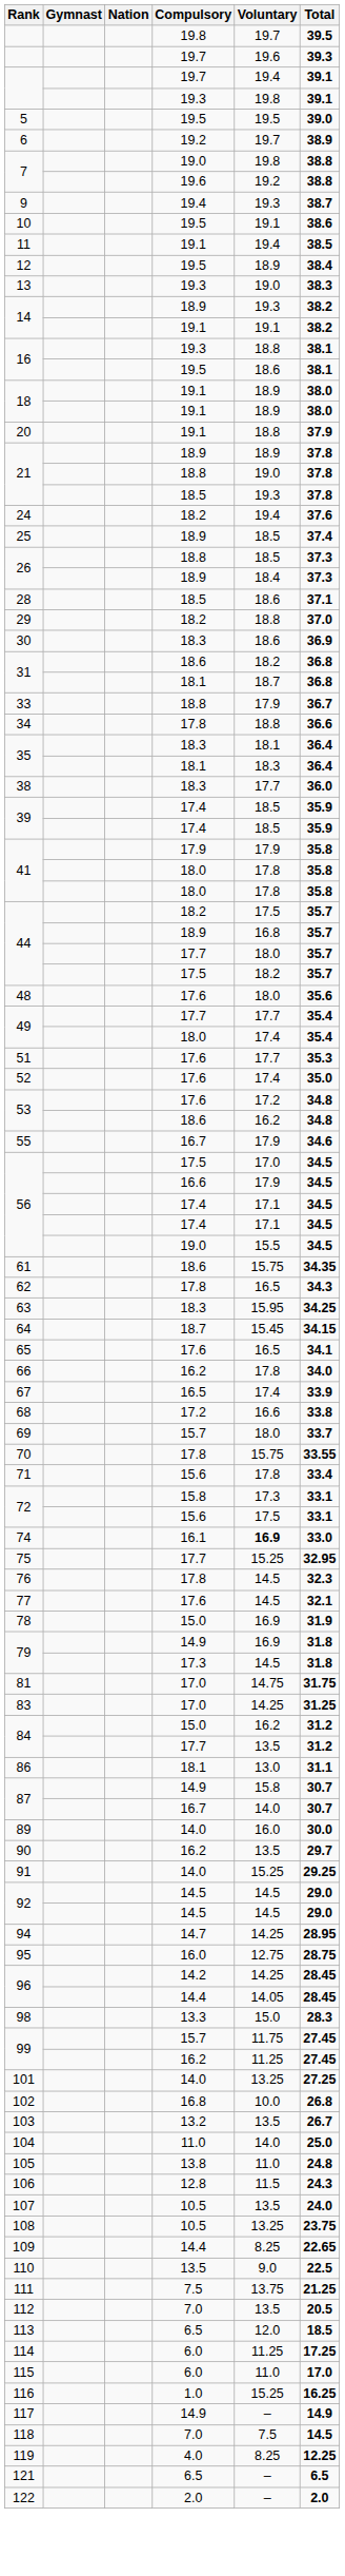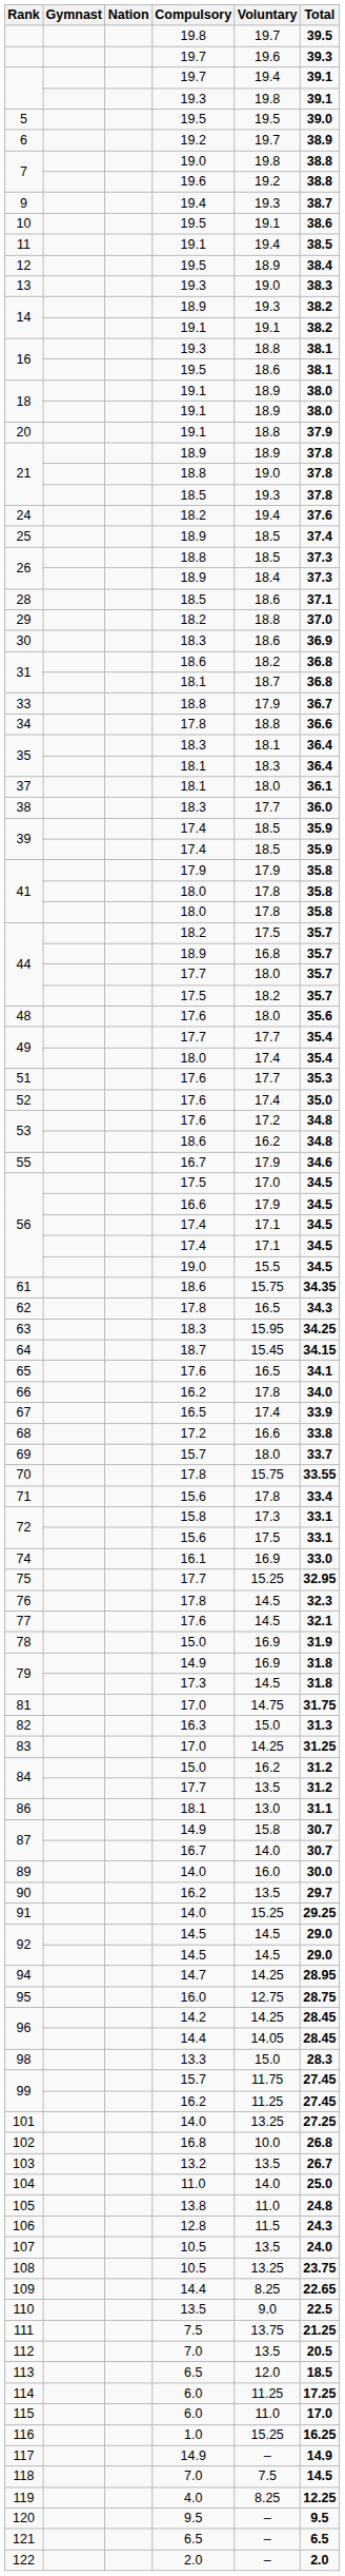 <table class="wikitable sortable" style="text-align:center">
 <tr>
 <th>Rank</th>
 <th>Gymnast</th>
 <th>Nation</th>
 <th>Compulsory</th>
 <th>Voluntary</th>
 <th>Total</th>
 </tr>
 <tr>
 <td></td>
 <td align=left></td>
 <td align="left"></td>
 <td>19.8</td>
 <td>19.7</td>
 <td><strong>39.5</strong></td>
 </tr>
 <tr>
 <td></td>
 <td align=left></td>
 <td align="left"></td>
 <td>19.7</td>
 <td>19.6</td>
 <td><strong>39.3</strong></td>
 </tr>
 <tr>
 <td rowspan=2></td>
 <td align=left></td>
 <td align="left"></td>
 <td>19.7</td>
 <td>19.4</td>
 <td><strong>39.1</strong></td>
 </tr>
 <tr>
 <td align=left></td>
 <td align="left"></td>
 <td>19.3</td>
 <td>19.8</td>
 <td><strong>39.1</strong></td>
 </tr>
 <tr>
 <td>5</td>
 <td align=left></td>
 <td align="left"></td>
 <td>19.5</td>
 <td>19.5</td>
 <td><strong>39.0</strong></td>
 </tr>
 <tr>
 <td>6</td>
 <td align=left></td>
 <td align="left"></td>
 <td>19.2</td>
 <td>19.7</td>
 <td><strong>38.9</strong></td>
 </tr>
 <tr>
 <td rowspan=2>7</td>
 <td align=left></td>
 <td align="left"></td>
 <td>19.0</td>
 <td>19.8</td>
 <td><strong>38.8</strong></td>
 </tr>
 <tr>
 <td align=left></td>
 <td align="left"></td>
 <td>19.6</td>
 <td>19.2</td>
 <td><strong>38.8</strong></td>
 </tr>
 <tr>
 <td>9</td>
 <td align=left></td>
 <td align="left"></td>
 <td>19.4</td>
 <td>19.3</td>
 <td><strong>38.7</strong></td>
 </tr>
 <tr>
 <td>10</td>
 <td align=left></td>
 <td align="left"></td>
 <td>19.5</td>
 <td>19.1</td>
 <td><strong>38.6</strong></td>
 </tr>
 <tr>
 <td>11</td>
 <td align=left></td>
 <td align="left"></td>
 <td>19.1</td>
 <td>19.4</td>
 <td><strong>38.5</strong></td>
 </tr>
 <tr>
 <td>12</td>
 <td align=left></td>
 <td align="left"></td>
 <td>19.5</td>
 <td>18.9</td>
 <td><strong>38.4</strong></td>
 </tr>
 <tr>
 <td>13</td>
 <td align=left></td>
 <td align="left"></td>
 <td>19.3</td>
 <td>19.0</td>
 <td><strong>38.3</strong></td>
 </tr>
 <tr>
 <td rowspan=2>14</td>
 <td align=left></td>
 <td align="left"></td>
 <td>18.9</td>
 <td>19.3</td>
 <td><strong>38.2</strong></td>
 </tr>
 <tr>
 <td align=left></td>
 <td align="left"></td>
 <td>19.1</td>
 <td>19.1</td>
 <td><strong>38.2</strong></td>
 </tr>
 <tr>
 <td rowspan=2>16</td>
 <td align=left></td>
 <td align="left"></td>
 <td>19.3</td>
 <td>18.8</td>
 <td><strong>38.1</strong></td>
 </tr>
 <tr>
 <td align=left></td>
 <td align="left"></td>
 <td>19.5</td>
 <td>18.6</td>
 <td><strong>38.1</strong></td>
 </tr>
 <tr>
 <td rowspan=2>18</td>
 <td align=left></td>
 <td align="left"></td>
 <td>19.1</td>
 <td>18.9</td>
 <td><strong>38.0</strong></td>
 </tr>
 <tr>
 <td align=left></td>
 <td align="left"></td>
 <td>19.1</td>
 <td>18.9</td>
 <td><strong>38.0</strong></td>
 </tr>
 <tr>
 <td>20</td>
 <td align=left></td>
 <td align="left"></td>
 <td>19.1</td>
 <td>18.8</td>
 <td><strong>37.9</strong></td>
 </tr>
 <tr>
 <td rowspan=3>21</td>
 <td align=left></td>
 <td align="left"></td>
 <td>18.9</td>
 <td>18.9</td>
 <td><strong>37.8</strong></td>
 </tr>
 <tr>
 <td align=left></td>
 <td align="left"></td>
 <td>18.8</td>
 <td>19.0</td>
 <td><strong>37.8</strong></td>
 </tr>
 <tr>
 <td align=left></td>
 <td align="left"></td>
 <td>18.5</td>
 <td>19.3</td>
 <td><strong>37.8</strong></td>
 </tr>
 <tr>
 <td>24</td>
 <td align=left></td>
 <td align="left"></td>
 <td>18.2</td>
 <td>19.4</td>
 <td><strong>37.6</strong></td>
 </tr>
 <tr>
 <td>25</td>
 <td align=left></td>
 <td align="left"></td>
 <td>18.9</td>
 <td>18.5</td>
 <td><strong>37.4</strong></td>
 </tr>
 <tr>
 <td rowspan=2>26</td>
 <td align=left></td>
 <td align="left"></td>
 <td>18.8</td>
 <td>18.5</td>
 <td><strong>37.3</strong></td>
 </tr>
 <tr>
 <td align=left></td>
 <td align="left"></td>
 <td>18.9</td>
 <td>18.4</td>
 <td><strong>37.3</strong></td>
 </tr>
 <tr>
 <td>28</td>
 <td align=left></td>
 <td align="left"></td>
 <td>18.5</td>
 <td>18.6</td>
 <td><strong>37.1</strong></td>
 </tr>
 <tr>
 <td>29</td>
 <td align=left></td>
 <td align="left"></td>
 <td>18.2</td>
 <td>18.8</td>
 <td><strong>37.0</strong></td>
 </tr>
 <tr>
 <td>30</td>
 <td align=left></td>
 <td align="left"></td>
 <td>18.3</td>
 <td>18.6</td>
 <td><strong>36.9</strong></td>
 </tr>
 <tr>
 <td rowspan=2>31</td>
 <td align=left></td>
 <td align="left"></td>
 <td>18.6</td>
 <td>18.2</td>
 <td><strong>36.8</strong></td>
 </tr>
 <tr>
 <td align=left></td>
 <td align="left"></td>
 <td>18.1</td>
 <td>18.7</td>
 <td><strong>36.8</strong></td>
 </tr>
 <tr>
 <td>33</td>
 <td align=left></td>
 <td align="left"></td>
 <td>18.8</td>
 <td>17.9</td>
 <td><strong>36.7</strong></td>
 </tr>
 <tr>
 <td>34</td>
 <td align=left></td>
 <td align="left"></td>
 <td>17.8</td>
 <td>18.8</td>
 <td><strong>36.6</strong></td>
 </tr>
 <tr>
 <td rowspan=2>35</td>
 <td align=left></td>
 <td align="left"></td>
 <td>18.3</td>
 <td>18.1</td>
 <td><strong>36.4</strong></td>
 </tr>
 <tr>
 <td align=left></td>
 <td align="left"></td>
 <td>18.1</td>
 <td>18.3</td>
 <td><strong>36.4</strong></td>
 </tr>
 <tr>
+<td>37</td>
+<td align=left></td>
+<td align="left"></td>
+<td>18.1</td>
+<td>18.0</td>
+<td><strong>36.1</strong></td>
+</tr>
+<tr>
 <td>38</td>
 <td align=left></td>
 <td align="left"></td>
 <td>18.3</td>
 <td>17.7</td>
 <td><strong>36.0</strong></td>
 </tr>
 <tr>
 <td rowspan=2>39</td>
 <td align=left></td>
 <td align="left"></td>
 <td>17.4</td>
 <td>18.5</td>
 <td><strong>35.9</strong></td>
 </tr>
 <tr>
 <td align=left></td>
 <td align="left"></td>
 <td>17.4</td>
 <td>18.5</td>
 <td><strong>35.9</strong></td>
 </tr>
 <tr>
 <td rowspan=3>41</td>
 <td align=left></td>
 <td align="left"></td>
 <td>17.9</td>
 <td>17.9</td>
 <td><strong>35.8</strong></td>
 </tr>
 <tr>
 <td align=left></td>
 <td align="left"></td>
 <td>18.0</td>
 <td>17.8</td>
 <td><strong>35.8</strong></td>
 </tr>
 <tr>
 <td align=left></td>
 <td align="left"></td>
 <td>18.0</td>
 <td>17.8</td>
 <td><strong>35.8</strong></td>
 </tr>
 <tr>
 <td rowspan=4>44</td>
 <td align=left></td>
 <td align="left"></td>
 <td>18.2</td>
 <td>17.5</td>
 <td><strong>35.7</strong></td>
 </tr>
 <tr>
 <td align=left></td>
 <td align="left"></td>
 <td>18.9</td>
 <td>16.8</td>
 <td><strong>35.7</strong></td>
 </tr>
 <tr>
 <td align=left></td>
 <td align="left"></td>
 <td>17.7</td>
 <td>18.0</td>
 <td><strong>35.7</strong></td>
 </tr>
 <tr>
 <td align=left></td>
 <td align="left"></td>
 <td>17.5</td>
 <td>18.2</td>
 <td><strong>35.7</strong></td>
 </tr>
 <tr>
 <td>48</td>
 <td align=left></td>
 <td align="left"></td>
 <td>17.6</td>
 <td>18.0</td>
 <td><strong>35.6</strong></td>
 </tr>
 <tr>
 <td rowspan=2>49</td>
 <td align=left></td>
 <td align="left"></td>
 <td>17.7</td>
 <td>17.7</td>
 <td><strong>35.4</strong></td>
 </tr>
 <tr>
 <td align=left></td>
 <td align="left"></td>
 <td>18.0</td>
 <td>17.4</td>
 <td><strong>35.4</strong></td>
 </tr>
 <tr>
 <td>51</td>
 <td align=left></td>
 <td align="left"></td>
 <td>17.6</td>
 <td>17.7</td>
 <td><strong>35.3</strong></td>
 </tr>
 <tr>
 <td>52</td>
 <td align=left></td>
 <td align="left"></td>
 <td>17.6</td>
 <td>17.4</td>
 <td><strong>35.0</strong></td>
 </tr>
 <tr>
 <td rowspan=2>53</td>
 <td align=left></td>
 <td align="left"></td>
 <td>17.6</td>
 <td>17.2</td>
 <td><strong>34.8</strong></td>
 </tr>
 <tr>
 <td align=left></td>
 <td align="left"></td>
 <td>18.6</td>
 <td>16.2</td>
 <td><strong>34.8</strong></td>
 </tr>
 <tr>
 <td>55</td>
 <td align=left></td>
 <td align="left"></td>
 <td>16.7</td>
 <td>17.9</td>
 <td><strong>34.6</strong></td>
 </tr>
 <tr>
 <td rowspan=5>56</td>
 <td align=left></td>
 <td align="left"></td>
 <td>17.5</td>
 <td>17.0</td>
 <td><strong>34.5</strong></td>
 </tr>
 <tr>
 <td align=left></td>
 <td align="left"></td>
 <td>16.6</td>
 <td>17.9</td>
 <td><strong>34.5</strong></td>
 </tr>
 <tr>
 <td align=left></td>
 <td align="left"></td>
 <td>17.4</td>
 <td>17.1</td>
 <td><strong>34.5</strong></td>
 </tr>
 <tr>
 <td align=left></td>
 <td align="left"></td>
 <td>17.4</td>
 <td>17.1</td>
 <td><strong>34.5</strong></td>
 </tr>
 <tr>
 <td align=left></td>
 <td align="left"></td>
 <td>19.0</td>
 <td>15.5</td>
 <td><strong>34.5</strong></td>
 </tr>
 <tr>
 <td>61</td>
 <td align=left></td>
 <td align="left"></td>
 <td>18.6</td>
 <td>15.75</td>
 <td><strong>34.35</strong></td>
 </tr>
 <tr>
 <td>62</td>
 <td align=left></td>
 <td align="left"></td>
 <td>17.8</td>
 <td>16.5</td>
 <td><strong>34.3</strong></td>
 </tr>
 <tr>
 <td>63</td>
 <td align=left></td>
 <td align="left"></td>
 <td>18.3</td>
 <td>15.95</td>
 <td><strong>34.25</strong></td>
 </tr>
 <tr>
 <td>64</td>
 <td align=left></td>
 <td align="left"></td>
 <td>18.7</td>
 <td>15.45</td>
 <td><strong>34.15</strong></td>
 </tr>
 <tr>
 <td>65</td>
 <td align=left></td>
 <td align="left"></td>
 <td>17.6</td>
 <td>16.5</td>
 <td><strong>34.1</strong></td>
 </tr>
 <tr>
 <td>66</td>
 <td align=left></td>
 <td align="left"></td>
 <td>16.2</td>
 <td>17.8</td>
 <td><strong>34.0</strong></td>
 </tr>
 <tr>
 <td>67</td>
 <td align=left></td>
 <td align="left"></td>
 <td>16.5</td>
 <td>17.4</td>
 <td><strong>33.9</strong></td>
 </tr>
 <tr>
 <td>68</td>
 <td align=left></td>
 <td align="left"></td>
 <td>17.2</td>
 <td>16.6</td>
 <td><strong>33.8</strong></td>
 </tr>
 <tr>
 <td>69</td>
 <td align=left></td>
 <td align="left"></td>
 <td>15.7</td>
 <td>18.0</td>
 <td><strong>33.7</strong></td>
 </tr>
 <tr>
 <td>70</td>
 <td align=left></td>
 <td align="left"></td>
 <td>17.8</td>
 <td>15.75</td>
 <td><strong>33.55</strong></td>
 </tr>
 <tr>
 <td>71</td>
 <td align=left></td>
 <td align="left"></td>
 <td>15.6</td>
 <td>17.8</td>
 <td><strong>33.4</strong></td>
 </tr>
 <tr>
 <td rowspan=2>72</td>
 <td align=left></td>
 <td align="left"></td>
 <td>15.8</td>
 <td>17.3</td>
 <td><strong>33.1</strong></td>
 </tr>
 <tr>
 <td align=left></td>
 <td align="left"></td>
 <td>15.6</td>
 <td>17.5</td>
 <td><strong>33.1</strong></td>
 </tr>
 <tr>
 <td>74</td>
 <td align=left></td>
 <td align="left"></td>
 <td>16.1</td>
-<td><strong>16.9</strong></td>
+<td>16.9</td>
 <td><strong>33.0</strong></td>
 </tr>
 <tr>
 <td>75</td>
 <td align=left></td>
 <td align="left"></td>
 <td>17.7</td>
 <td>15.25</td>
 <td><strong>32.95</strong></td>
 </tr>
 <tr>
 <td>76</td>
 <td align=left></td>
 <td align="left"></td>
 <td>17.8</td>
 <td>14.5</td>
 <td><strong>32.3</strong></td>
 </tr>
 <tr>
 <td>77</td>
 <td align=left></td>
 <td align="left"></td>
 <td>17.6</td>
 <td>14.5</td>
 <td><strong>32.1</strong></td>
 </tr>
 <tr>
 <td>78</td>
 <td align=left></td>
 <td align="left"></td>
 <td>15.0</td>
 <td>16.9</td>
 <td><strong>31.9</strong></td>
 </tr>
 <tr>
 <td rowspan=2>79</td>
 <td align=left></td>
 <td align="left"></td>
 <td>14.9</td>
 <td>16.9</td>
 <td><strong>31.8</strong></td>
 </tr>
 <tr>
 <td align=left></td>
 <td align="left"></td>
 <td>17.3</td>
 <td>14.5</td>
 <td><strong>31.8</strong></td>
 </tr>
 <tr>
 <td>81</td>
 <td align=left></td>
 <td align="left"></td>
 <td>17.0</td>
 <td>14.75</td>
 <td><strong>31.75</strong></td>
+</tr>
+<tr>
+<td>82</td>
+<td align=left></td>
+<td align="left"></td>
+<td>16.3</td>
+<td>15.0</td>
+<td><strong>31.3</strong></td>
 </tr>
 <tr>
 <td>83</td>
 <td align=left></td>
 <td align="left"></td>
 <td>17.0</td>
 <td>14.25</td>
 <td><strong>31.25</strong></td>
 </tr>
 <tr>
 <td rowspan=2>84</td>
 <td align=left></td>
 <td align="left"></td>
 <td>15.0</td>
 <td>16.2</td>
 <td><strong>31.2</strong></td>
 </tr>
 <tr>
 <td align=left></td>
 <td align="left"></td>
 <td>17.7</td>
 <td>13.5</td>
 <td><strong>31.2</strong></td>
 </tr>
 <tr>
 <td>86</td>
 <td align=left></td>
 <td align="left"></td>
 <td>18.1</td>
 <td>13.0</td>
 <td><strong>31.1</strong></td>
 </tr>
 <tr>
 <td rowspan=2>87</td>
 <td align=left></td>
 <td align="left"></td>
 <td>14.9</td>
 <td>15.8</td>
 <td><strong>30.7</strong></td>
 </tr>
 <tr>
 <td align=left></td>
 <td align="left"></td>
 <td>16.7</td>
 <td>14.0</td>
 <td><strong>30.7</strong></td>
 </tr>
 <tr>
 <td>89</td>
 <td align=left></td>
 <td align="left"></td>
 <td>14.0</td>
 <td>16.0</td>
 <td><strong>30.0</strong></td>
 </tr>
 <tr>
 <td>90</td>
 <td align=left></td>
 <td align="left"></td>
 <td>16.2</td>
 <td>13.5</td>
 <td><strong>29.7</strong></td>
 </tr>
 <tr>
 <td>91</td>
 <td align=left></td>
 <td align="left"></td>
 <td>14.0</td>
 <td>15.25</td>
 <td><strong>29.25</strong></td>
 </tr>
 <tr>
 <td rowspan=2>92</td>
 <td align=left></td>
 <td align="left"></td>
 <td>14.5</td>
 <td>14.5</td>
 <td><strong>29.0</strong></td>
 </tr>
 <tr>
 <td align=left></td>
 <td align="left"></td>
 <td>14.5</td>
 <td>14.5</td>
 <td><strong>29.0</strong></td>
 </tr>
 <tr>
 <td>94</td>
 <td align=left></td>
 <td align="left"></td>
 <td>14.7</td>
 <td>14.25</td>
 <td><strong>28.95</strong></td>
 </tr>
 <tr>
 <td>95</td>
 <td align=left></td>
 <td align="left"></td>
 <td>16.0</td>
 <td>12.75</td>
 <td><strong>28.75</strong></td>
 </tr>
 <tr>
 <td rowspan=2>96</td>
 <td align=left></td>
 <td align="left"></td>
 <td>14.2</td>
 <td>14.25</td>
 <td><strong>28.45</strong></td>
 </tr>
 <tr>
 <td align=left></td>
 <td align="left"></td>
 <td>14.4</td>
 <td>14.05</td>
 <td><strong>28.45</strong></td>
 </tr>
 <tr>
 <td>98</td>
 <td align=left></td>
 <td align="left"></td>
 <td>13.3</td>
 <td>15.0</td>
 <td><strong>28.3</strong></td>
 </tr>
 <tr>
 <td rowspan=2>99</td>
 <td align=left></td>
 <td align="left"></td>
 <td>15.7</td>
 <td>11.75</td>
 <td><strong>27.45</strong></td>
 </tr>
 <tr>
 <td align=left></td>
 <td align="left"></td>
 <td>16.2</td>
 <td>11.25</td>
 <td><strong>27.45</strong></td>
 </tr>
 <tr>
 <td>101</td>
 <td align=left></td>
 <td align="left"></td>
 <td>14.0</td>
 <td>13.25</td>
 <td><strong>27.25</strong></td>
 </tr>
 <tr>
 <td>102</td>
 <td align=left></td>
 <td align="left"></td>
 <td>16.8</td>
 <td>10.0</td>
 <td><strong>26.8</strong></td>
 </tr>
 <tr>
 <td>103</td>
 <td align=left></td>
 <td align="left"></td>
 <td>13.2</td>
 <td>13.5</td>
 <td><strong>26.7</strong></td>
 </tr>
 <tr>
 <td>104</td>
 <td align=left></td>
 <td align="left"></td>
 <td>11.0</td>
 <td>14.0</td>
 <td><strong>25.0</strong></td>
 </tr>
 <tr>
 <td>105</td>
 <td align=left></td>
 <td align="left"></td>
 <td>13.8</td>
 <td>11.0</td>
 <td><strong>24.8</strong></td>
 </tr>
 <tr>
 <td>106</td>
 <td align=left></td>
 <td align="left"></td>
 <td>12.8</td>
 <td>11.5</td>
 <td><strong>24.3</strong></td>
 </tr>
 <tr>
 <td>107</td>
 <td align=left></td>
 <td align="left"></td>
 <td>10.5</td>
 <td>13.5</td>
 <td><strong>24.0</strong></td>
 </tr>
 <tr>
 <td>108</td>
 <td align=left></td>
 <td align="left"></td>
 <td>10.5</td>
 <td>13.25</td>
 <td><strong>23.75</strong></td>
 </tr>
 <tr>
 <td>109</td>
 <td align=left></td>
 <td align="left"></td>
 <td>14.4</td>
 <td>8.25</td>
 <td><strong>22.65</strong></td>
 </tr>
 <tr>
 <td>110</td>
 <td align=left></td>
 <td align="left"></td>
 <td>13.5</td>
 <td>9.0</td>
 <td><strong>22.5</strong></td>
 </tr>
 <tr>
 <td>111</td>
 <td align=left></td>
 <td align="left"></td>
 <td>7.5</td>
 <td>13.75</td>
 <td><strong>21.25</strong></td>
 </tr>
 <tr>
 <td>112</td>
 <td align=left></td>
 <td align="left"></td>
 <td>7.0</td>
 <td>13.5</td>
 <td><strong>20.5</strong></td>
 </tr>
 <tr>
 <td>113</td>
 <td align=left></td>
 <td align="left"></td>
 <td>6.5</td>
 <td>12.0</td>
 <td><strong>18.5</strong></td>
 </tr>
 <tr>
 <td>114</td>
 <td align=left></td>
 <td align="left"></td>
 <td>6.0</td>
 <td>11.25</td>
 <td><strong>17.25</strong></td>
 </tr>
 <tr>
 <td>115</td>
 <td align=left></td>
 <td align="left"></td>
 <td>6.0</td>
 <td>11.0</td>
 <td><strong>17.0</strong></td>
 </tr>
 <tr>
 <td>116</td>
 <td align=left></td>
 <td align="left"></td>
 <td>1.0</td>
 <td>15.25</td>
 <td><strong>16.25</strong></td>
 </tr>
 <tr>
 <td>117</td>
 <td align=left></td>
 <td align="left"></td>
 <td>14.9</td>
 <td>–</td>
 <td><strong>14.9</strong></td>
 </tr>
 <tr>
 <td>118</td>
 <td align=left></td>
 <td align="left"></td>
 <td>7.0</td>
 <td>7.5</td>
 <td><strong>14.5</strong></td>
 </tr>
 <tr>
 <td>119</td>
 <td align=left></td>
 <td align="left"></td>
 <td>4.0</td>
 <td>8.25</td>
 <td><strong>12.25</strong></td>
 </tr>
 <tr>
+<td>120</td>
+<td align=left></td>
+<td align="left"></td>
+<td>9.5</td>
+<td>–</td>
+<td><strong>9.5</strong></td>
+</tr>
+<tr>
 <td>121</td>
 <td align=left></td>
 <td align="left"></td>
 <td>6.5</td>
 <td>–</td>
 <td><strong>6.5</strong></td>
 </tr>
 <tr>
 <td>122</td>
 <td align=left></td>
 <td align="left"></td>
 <td>2.0</td>
 <td>–</td>
 <td><strong>2.0</strong></td>
 </tr>
 </table>
